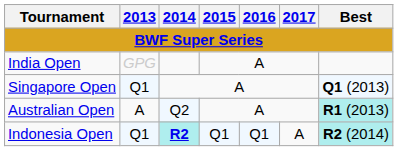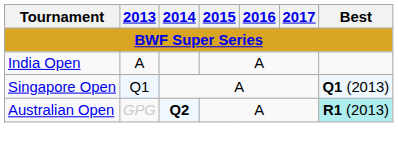 <table style='font-size: 90%; text-align:center;' class='wikitable'>
 <tr>
 <th>Tournament</th>
 <th><a href='#'>2013</a></th>
 <th><a href='#'>2014</a></th>
 <th><a href='#'>2015</a></th>
 <th><a href='#'>2016</a></th>
 <th><a href='#'>2017</a></th>
 <th>Best</th>
 </tr>
 <tr bgcolor=DAA520>
 <td colspan=7 align=center><strong><a href='#'>BWF Super Series</a></strong></td>
 </tr>
 <tr>
 <td align=left> <a href='#'>India Open</a></td>
-<td style=color:#ccc><em>GPG</em></td>
+<td>A</td>
 <td></td>
 <td colspan="3">A</td>
 <td></td>
 </tr>
 <tr>
 <td align=left> <a href='#'>Singapore Open</a></td>
 <td bgcolor=F0F8FF>Q1</td>
 <td colspan="4">A</td>
 <td bgcolor=F0F8FF><strong>Q1</strong> (2013)</td>
 </tr>
 <tr>
 <td align=left> <a href='#'>Australian Open</a></td>
-<td>A</td>
-<td bgcolor=F0F8FF>Q2</td>
+<td style=color:#ccc><em>GPG</em></td>
+<td bgcolor=F0F8FF><strong>Q2</strong></td>
 <td colspan="3">A</td>
 <td bgcolor=AFEEEE><strong>R1</strong> (2013)</td>
 </tr>
-<tr>
-<td align=left> <a href='#'>Indonesia Open</a></td>
-<td bgcolor=F0F8FF>Q1</td>
-<td bgcolor=AFEEEE><a href='#'><strong>R2</strong></a></td>
-<td bgcolor=F0F8FF>Q1</td>
-<td bgcolor=F0F8FF>Q1</td>
-<td>A</td>
-<td bgcolor=AFEEEE><strong>R2</strong> (2014)</td>
-</tr>
 </table>
